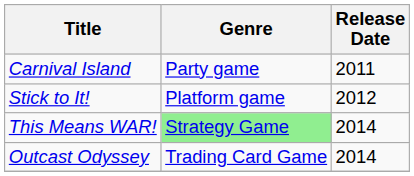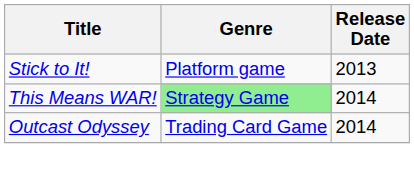 <table class="wikitable">
 <tr>
 <th>Title</th>
 <th>Genre</th>
 <th>Release<br>Date</th>
 </tr>
 <tr>
-<td><em><a href='#'>Carnival Island</a></em></td>
-<td><a href='#'>Party game</a></td>
-<td>2011</td>
-</tr>
-<tr>
 <td><em><a href='#'>Stick to It!</a></em></td>
 <td><a href='#'>Platform game</a></td>
-<td>2012</td>
+<td>2013</td>
 </tr>
 <tr>
 <td><em><a href='#'>This Means WAR!</a></em></td>
 <td style="background: lightgreen;"><a href='#'>Strategy Game</a></td>
 <td>2014</td>
 </tr>
 <tr>
 <td><em><a href='#'>Outcast Odyssey</a></em></td>
 <td><a href='#'>Trading Card Game</a></td>
 <td>2014</td>
 </tr>
 <tr>
 </tr>
 </table>
